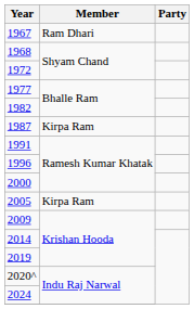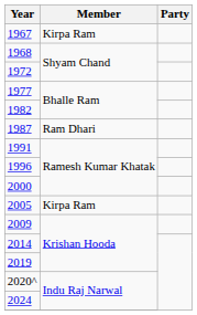 <table class="wikitable">
 <tr>
 <th>Year</th>
 <th>Member</th>
 <th colspan="2">Party</th>
 </tr>
 <tr>
 <td><a href='#'>1967</a></td>
-<td>Ram Dhari</td>
+<td>Kirpa Ram</td>
 <td></td>
 </tr>
 <tr>
 <td><a href='#'>1968</a></td>
 <td rowspan=2>Shyam Chand</td>
 <td></td>
 </tr>
 <tr>
 <td><a href='#'>1972</a></td>
 <td></td>
 </tr>
 <tr>
 <td><a href='#'>1977</a></td>
 <td rowspan=2>Bhalle Ram</td>
 <td></td>
 </tr>
 <tr>
 <td><a href='#'>1982</a></td>
 <td></td>
 </tr>
 <tr>
 <td><a href='#'>1987</a></td>
-<td>Kirpa Ram</td>
+<td>Ram Dhari</td>
 </tr>
 <tr>
 <td><a href='#'>1991</a></td>
 <td rowspan=3>Ramesh Kumar Khatak</td>
 <td></td>
 </tr>
 <tr>
 <td><a href='#'>1996</a></td>
 <td></td>
 </tr>
 <tr>
 <td><a href='#'>2000</a></td>
 <td></td>
 </tr>
 <tr>
 <td><a href='#'>2005</a></td>
 <td>Kirpa Ram</td>
 </tr>
 <tr>
 <td><a href='#'>2009</a></td>
 <td rowspan=3><a href='#'>Krishan Hooda</a></td>
 <td></td>
 </tr>
 <tr>
 <td><a href='#'>2014</a></td>
 </tr>
 <tr>
 <td><a href='#'>2019</a></td>
 </tr>
 <tr>
 <td>2020^</td>
 <td rowspan=2><a href='#'>Indu Raj Narwal</a></td>
 </tr>
 <tr>
 <td><a href='#'>2024</a></td>
 </tr>
 <tr>
 </tr>
 </table>
